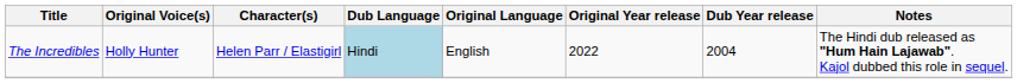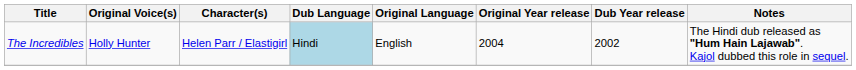 <table class="wikitable">
 <tr>
 <th>Title</th>
 <th>Original Voice(s)</th>
 <th>Character(s)</th>
 <th>Dub Language</th>
 <th>Original Language</th>
 <th>Original Year release</th>
 <th>Dub Year release</th>
 <th>Notes</th>
 </tr>
 <tr>
 <td><em><a href='#'>The Incredibles</a></em></td>
 <td><a href='#'>Holly Hunter</a></td>
 <td><a href='#'>Helen Parr / Elastigirl</a></td>
 <td style="background: lightblue;">Hindi</td>
 <td>English</td>
-<td>2022</td>
 <td>2004</td>
+<td>2002</td>
 <td>The Hindi dub released as <br><strong>"Hum Hain Lajawab"</strong>.<br><a href='#'>Kajol</a> dubbed this role in <a href='#'>sequel</a>.</td>
 </tr>
 <tr>
 </tr>
 </table>
